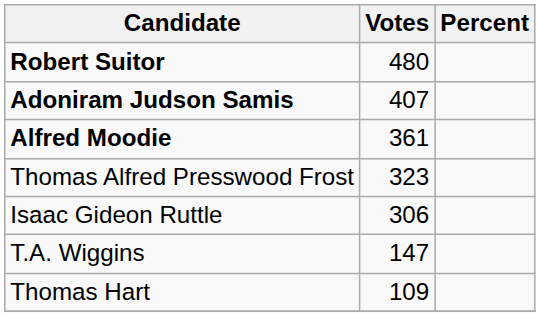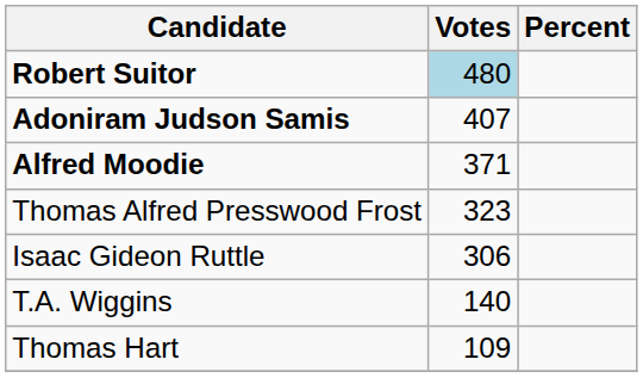 <table class="wikitable">
 <tr>
 <th>Candidate</th>
 <th>Votes</th>
 <th>Percent</th>
 </tr>
 <tr>
 <td style="font-weight:bold;">Robert Suitor</td>
-<td style="text-align:right;">480</td>
+<td style="background: lightblue; text-align:right;">480</td>
 <td style="text-align:right;"></td>
 </tr>
 <tr>
 <td style="font-weight:bold;">Adoniram Judson Samis</td>
 <td style="text-align:right;">407</td>
 <td style="text-align:right;"></td>
 </tr>
 <tr>
 <td style="font-weight:bold;">Alfred Moodie</td>
-<td style="text-align:right;">361</td>
+<td style="text-align:right;">371</td>
 <td style="text-align:right;"></td>
 </tr>
 <tr>
 <td>Thomas Alfred Presswood Frost</td>
 <td style="text-align:right;">323</td>
 <td style="text-align:right;"></td>
 </tr>
 <tr>
 <td>Isaac Gideon Ruttle</td>
 <td style="text-align:right;">306</td>
 <td style="text-align:right;"></td>
 </tr>
 <tr>
 <td>T.A. Wiggins</td>
-<td style="text-align:right;">147</td>
+<td style="text-align:right;">140</td>
 <td style="text-align:right;"></td>
 </tr>
 <tr>
 <td>Thomas Hart</td>
 <td style="text-align:right;">109</td>
 <td style="text-align:right;"></td>
 </tr>
 <tr>
 </tr>
 </table>
